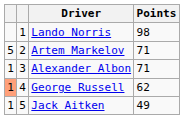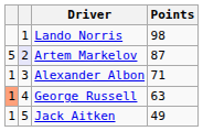 <table class="wikitable" style="font-size: 85%;">
 <tr>
 <th></th>
 <th></th>
 <th>Driver</th>
 <th>Points</th>
 </tr>
 <tr>
 <td></td>
 <td align="center">1</td>
 <td> <a href='#'>Lando Norris</a></td>
 <td>98</td>
 </tr>
 <tr>
 <td> 5</td>
-<td align="center">2</td>
+<td align="center" style="background: lavender;">2</td>
 <td> <a href='#'>Artem Markelov</a></td>
-<td>71</td>
+<td>87</td>
 </tr>
 <tr>
 <td> 1</td>
 <td align="center">3</td>
 <td> <a href='#'>Alexander Albon</a></td>
 <td>71</td>
 </tr>
 <tr>
 <td style="background: lightsalmon;"> 1</td>
 <td align="center">4</td>
 <td> <a href='#'>George Russell</a></td>
-<td>62</td>
+<td>63</td>
 </tr>
 <tr>
 <td> 1</td>
 <td align="center">5</td>
 <td> <a href='#'>Jack Aitken</a></td>
 <td>49</td>
 </tr>
 </table>
